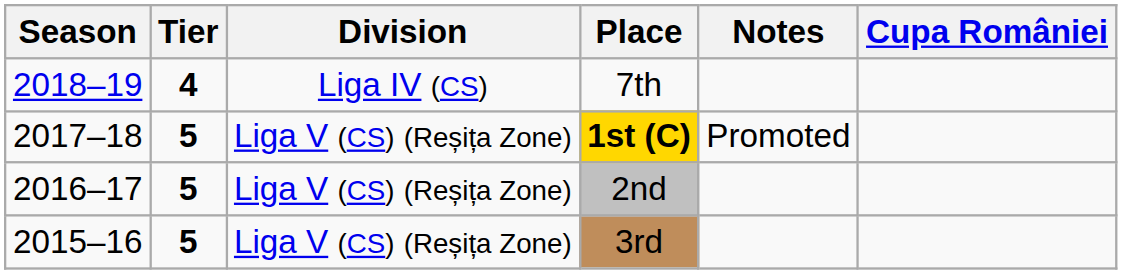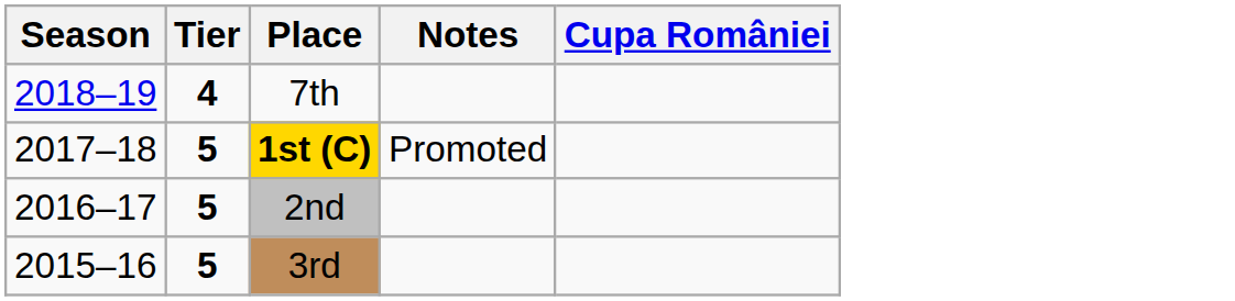 <table class="wikitable" style="text-align:center; font-size:90%">
 <tr>
 <th>Season</th>
 <th>Tier</th>
-<th>Division</th>
 <th>Place</th>
 <th>Notes</th>
 <th><a href='#'>Cupa României</a></th>
 </tr>
 <tr>
 <td><a href='#'>2018–19</a></td>
 <td><strong>4</strong></td>
-<td><a href='#'>Liga IV</a> <small>(<a href='#'>CS</a>)</small></td>
 <td>7th</td>
 <td></td>
 <td></td>
 </tr>
 <tr>
 <td>2017–18</td>
 <td><strong>5</strong></td>
-<td><a href='#'>Liga V</a> <small>(<a href='#'>CS</a>)</small> <small>(Reșița Zone)</small></td>
 <td align=center bgcolor=gold><strong>1st</strong> <strong>(C)</strong></td>
 <td>Promoted</td>
 <td></td>
 </tr>
 <tr>
 <td>2016–17</td>
 <td><strong>5</strong></td>
-<td><a href='#'>Liga V</a> <small>(<a href='#'>CS</a>)</small> <small>(Reșița Zone)</small></td>
 <td align=center bgcolor=silver>2nd</td>
 <td></td>
 <td></td>
 </tr>
 <tr>
 <td>2015–16</td>
 <td><strong>5</strong></td>
-<td><a href='#'>Liga V</a> <small>(<a href='#'>CS</a>)</small> <small>(Reșița Zone)</small></td>
 <td align=center bgcolor=#BF8D5B>3rd</td>
 <td></td>
 <td></td>
 </tr>
 </table>
